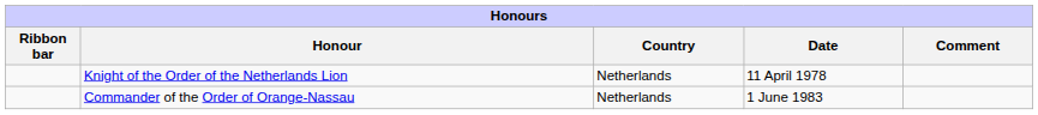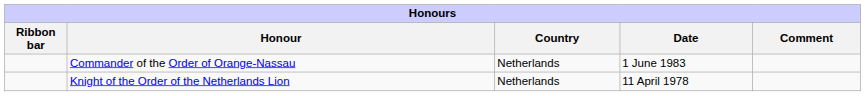 <table class="wikitable" style="width:60%;">
 <tr style="background:#ccf; text-align:center;">
 <td colspan=5><strong>Honours</strong></td>
 </tr>
 <tr>
 <th style="width:80px;">Ribbon bar</th>
 <th>Honour</th>
 <th>Country</th>
 <th>Date</th>
 <th>Comment</th>
 </tr>
 <tr>
 <td></td>
+<td><a href='#'>Commander</a> of the <a href='#'>Order of Orange-Nassau</a></td>
+<td>Netherlands</td>
+<td>1 June 1983</td>
+<td></td>
+</tr>
+<tr>
+<td></td>
 <td><a href='#'>Knight of the Order of the Netherlands Lion</a></td>
 <td>Netherlands</td>
 <td>11 April 1978</td>
 <td></td>
 </tr>
-<tr>
-<td></td>
-<td><a href='#'>Commander</a> of the <a href='#'>Order of Orange-Nassau</a></td>
-<td>Netherlands</td>
-<td>1 June 1983</td>
-<td></td>
-</tr>
 </table>
